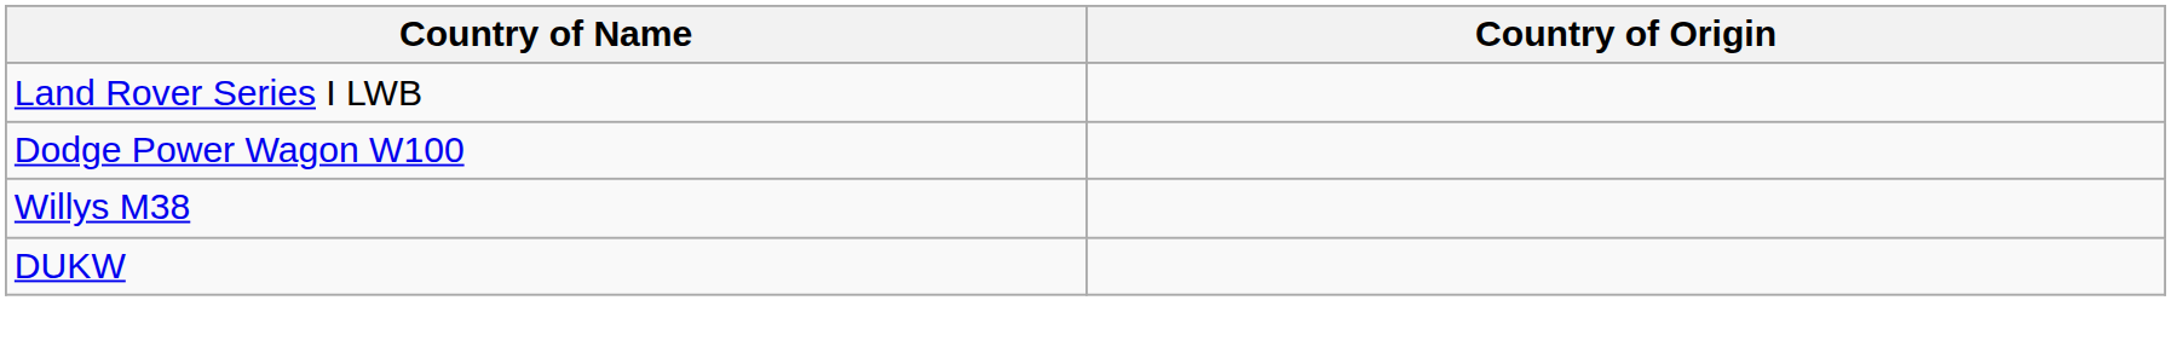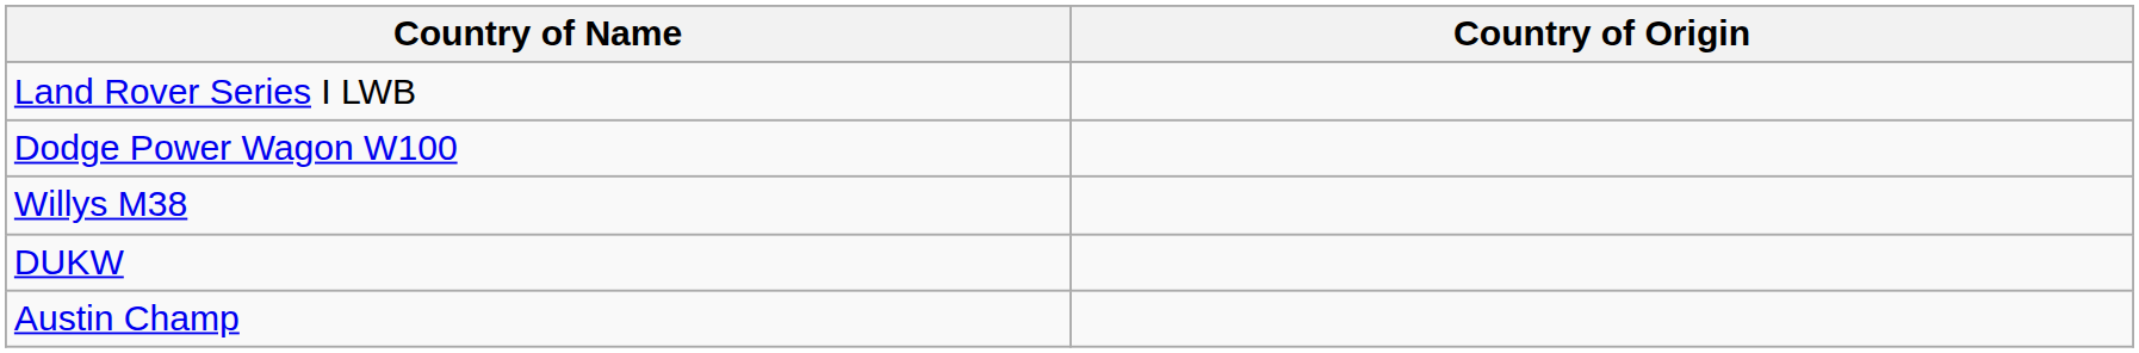 <table class=wikitable border="0" width="60%">
 <tr>
 <th width="5%">Country of Name</th>
 <th width="5%">Country of Origin</th>
 </tr>
 <tr>
 <td><a href='#'>Land Rover Series</a> I LWB</td>
 <td></td>
 </tr>
 <tr>
 <td><a href='#'>Dodge Power Wagon W100</a></td>
 <td></td>
 </tr>
 <tr>
 <td><a href='#'>Willys M38</a></td>
 <td></td>
 </tr>
 <tr>
 <td><a href='#'>DUKW</a></td>
 <td></td>
 </tr>
+<tr>
+<td><a href='#'>Austin Champ</a></td>
+<td></td>
+</tr>
 </table>
